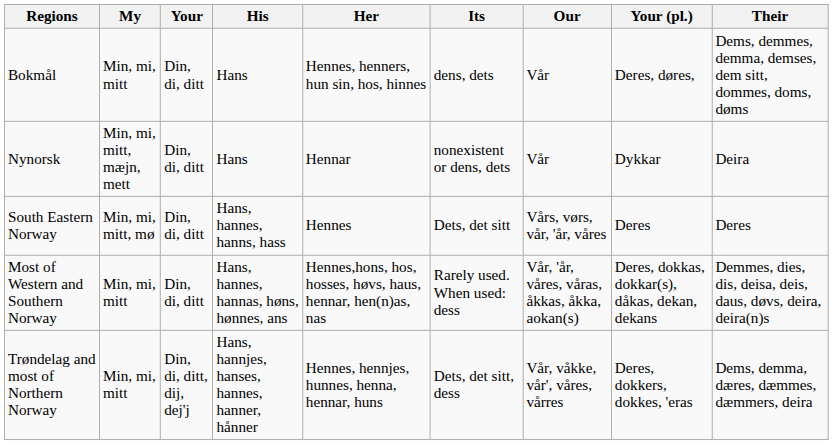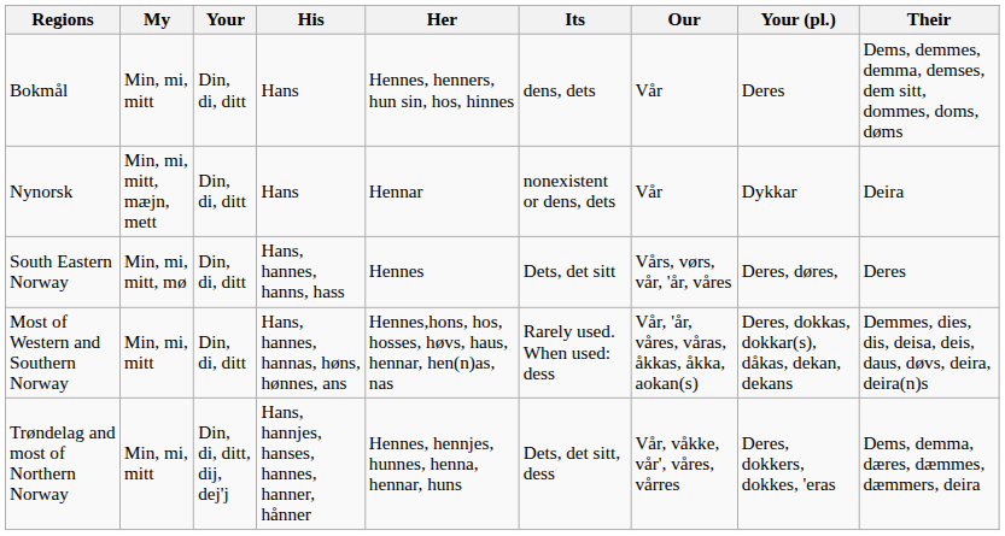 <table class="wikitable">
 <tr>
 <th>Regions</th>
 <th>My</th>
 <th>Your</th>
 <th>His</th>
 <th>Her</th>
 <th>Its</th>
 <th>Our</th>
 <th>Your (pl.)</th>
 <th>Their</th>
 </tr>
 <tr>
 <td>Bokmål</td>
 <td>Min, mi, mitt</td>
 <td>Din, di, ditt</td>
 <td>Hans</td>
 <td>Hennes, henners, hun sin, hos, hinnes</td>
 <td>dens, dets</td>
 <td>Vår</td>
-<td>Deres, døres,</td>
+<td>Deres</td>
 <td>Dems, demmes, demma, demses, dem sitt, dommes, doms, døms</td>
 </tr>
 <tr>
 <td>Nynorsk</td>
 <td>Min, mi, mitt, mæjn,  mett</td>
 <td>Din, di, ditt</td>
 <td>Hans</td>
 <td>Hennar</td>
 <td>nonexistent or dens, dets</td>
 <td>Vår</td>
 <td>Dykkar</td>
 <td>Deira</td>
 </tr>
 <tr>
 <td>South Eastern Norway</td>
 <td>Min, mi, mitt, mø</td>
 <td>Din, di, ditt</td>
 <td>Hans, hannes, hanns, hass</td>
 <td>Hennes</td>
 <td>Dets, det sitt</td>
 <td>Vårs, vørs, vår, 'år, våres</td>
-<td>Deres</td>
+<td>Deres, døres,</td>
 <td>Deres</td>
 </tr>
 <tr>
 <td>Most of Western and Southern Norway</td>
 <td>Min, mi, mitt</td>
 <td>Din, di, ditt</td>
 <td>Hans, hannes, hannas, høns, hønnes, ans</td>
 <td>Hennes,hons, hos, hosses, høvs, haus, hennar, hen(n)as, nas</td>
 <td>Rarely used. When used: dess</td>
 <td>Vår, 'år, våres, våras, åkkas, åkka, aokan(s)</td>
 <td>Deres, dokkas, dokkar(s), dåkas, dekan, dekans</td>
 <td>Demmes, dies, dis, deisa, deis, daus, døvs, deira,<br>deira(n)s</td>
 </tr>
 <tr>
 <td>Trøndelag and most of Northern Norway</td>
 <td>Min, mi, mitt</td>
 <td>Din, di, ditt, dij, dej'j</td>
 <td>Hans, hannjes, hanses, hannes, hanner, hånner</td>
 <td>Hennes, hennjes, hunnes, henna, hennar, huns</td>
 <td>Dets, det sitt, dess</td>
 <td>Vår, våkke, vår', våres, vårres</td>
 <td>Deres, dokkers, dokkes, 'eras</td>
 <td>Dems, demma, dæres, dæmmes, dæmmers, deira</td>
 </tr>
 </table>
